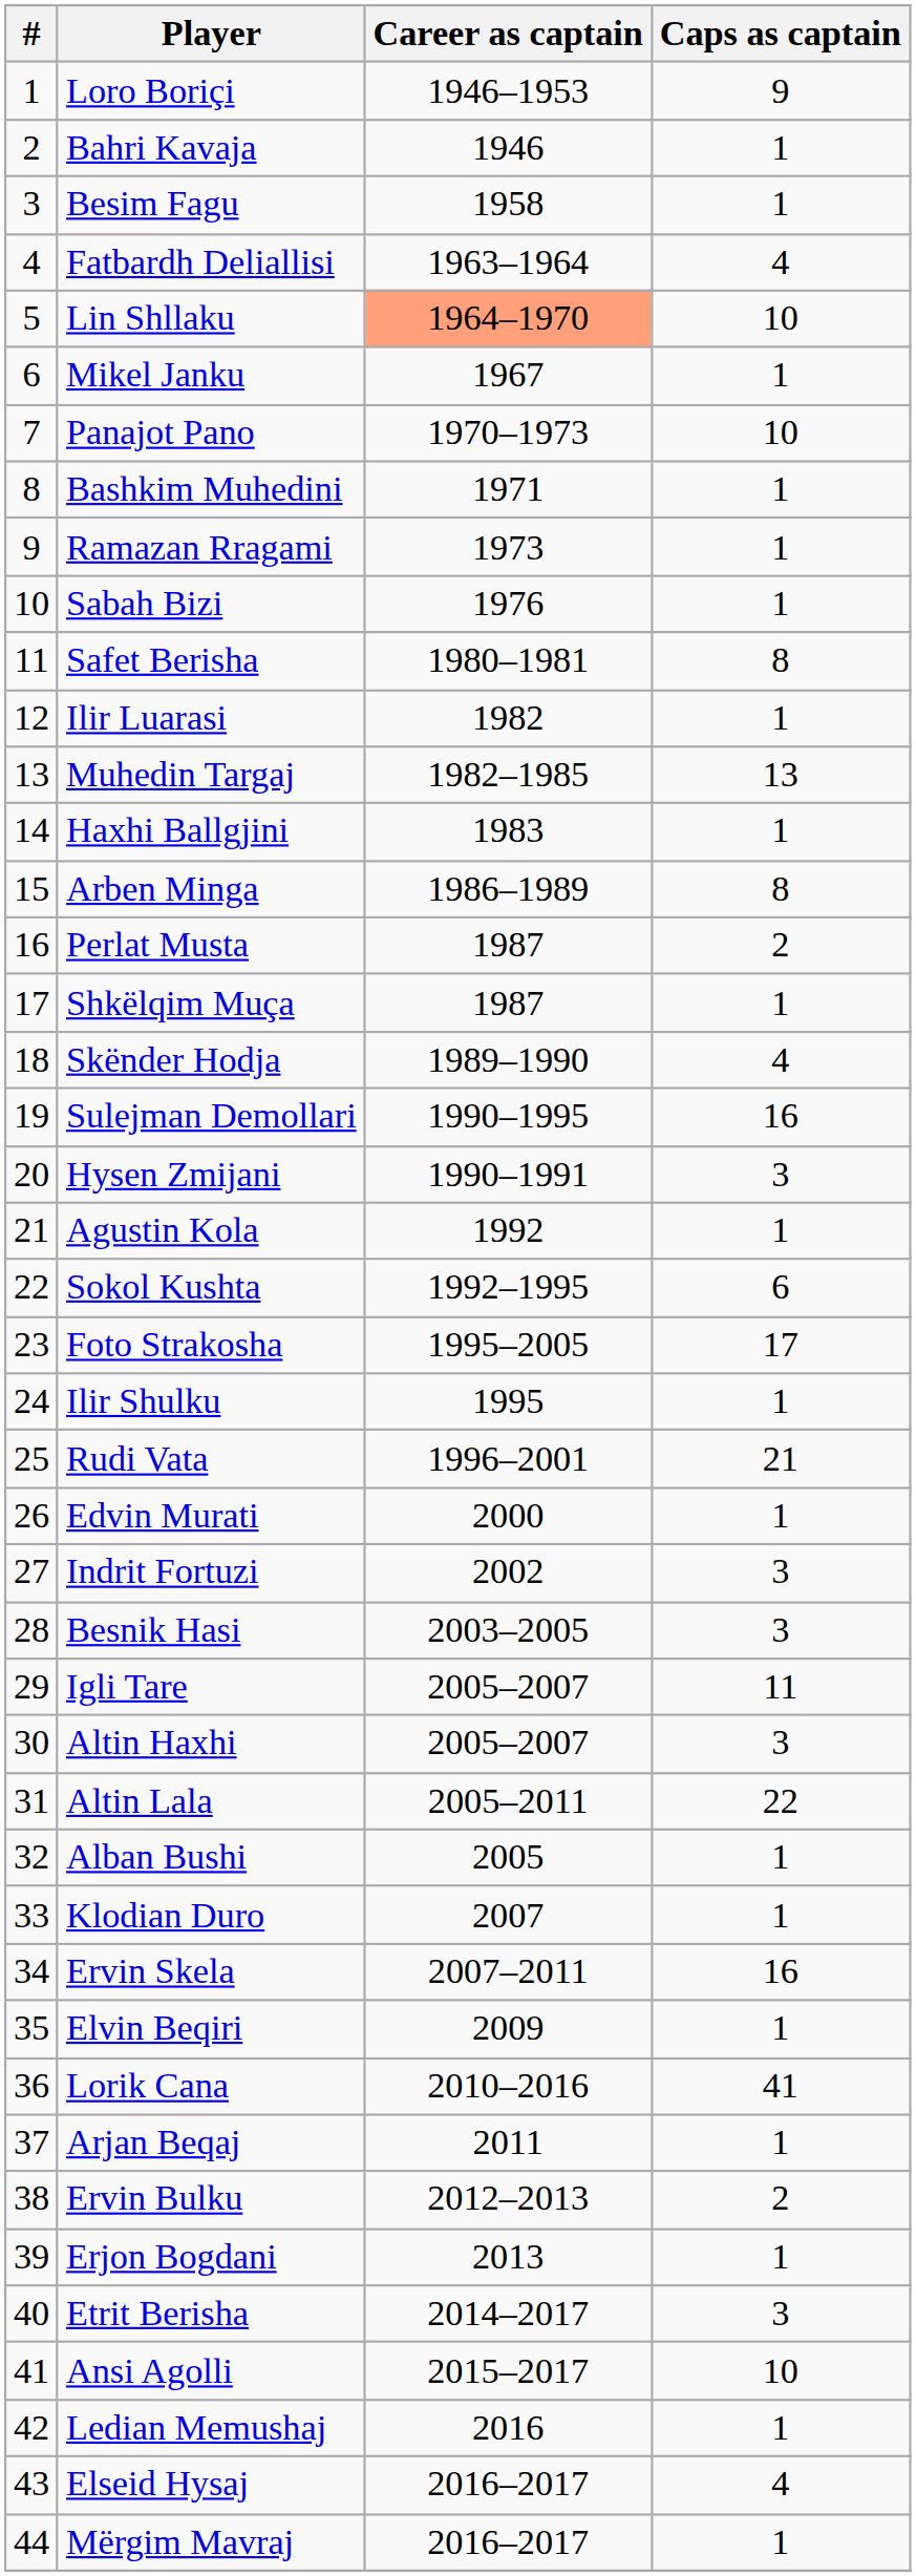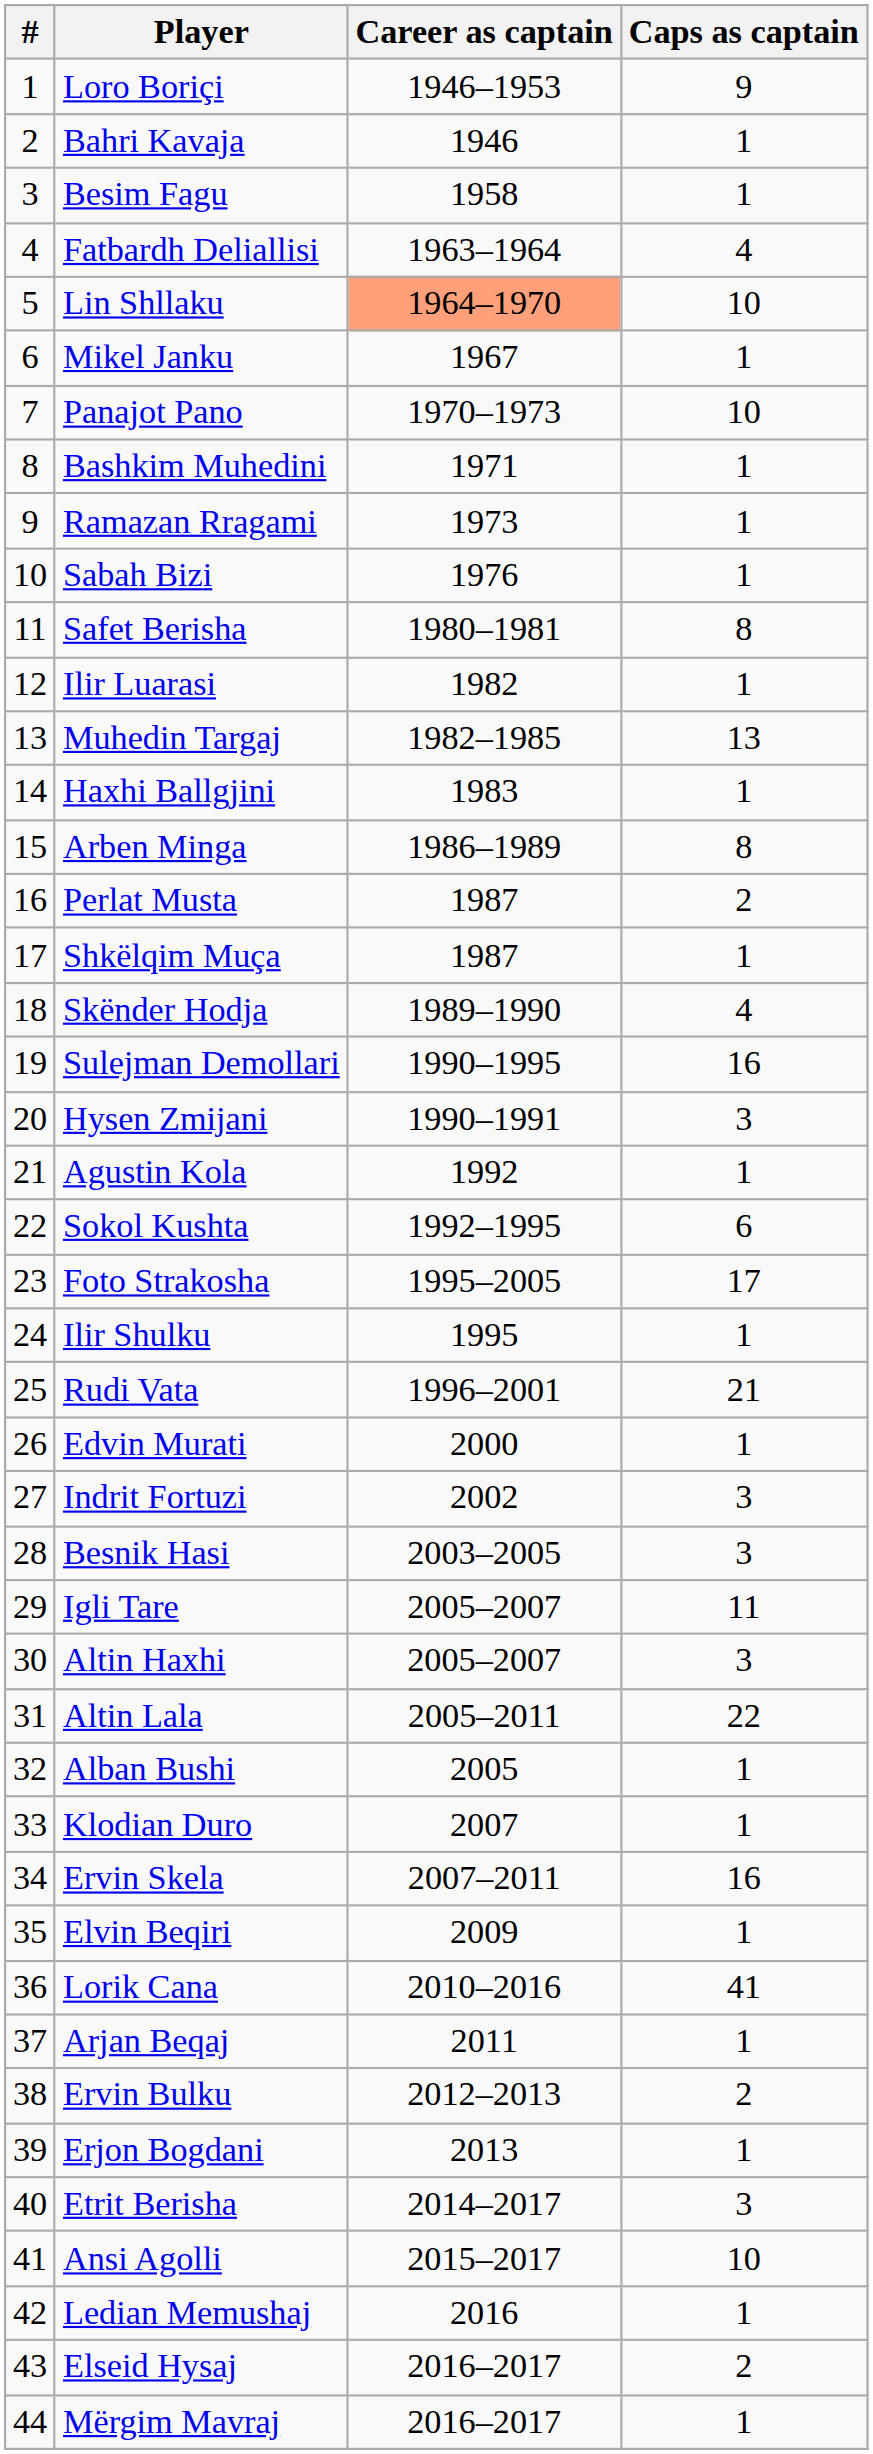 <table class="wikitable sortable" style="text-align: center;">
 <tr>
 <th>#</th>
 <th>Player</th>
 <th>Career as captain</th>
 <th data-sort-type="number">Caps as captain</th>
 </tr>
 <tr>
 <td>1</td>
 <td style="text-align:left;"><a href='#'>Loro Boriçi</a></td>
 <td>1946–1953</td>
 <td>9</td>
 </tr>
 <tr>
 <td>2</td>
 <td style="text-align:left;"><a href='#'>Bahri Kavaja</a></td>
 <td>1946</td>
 <td>1</td>
 </tr>
 <tr>
 <td>3</td>
 <td style="text-align:left;"><a href='#'>Besim Fagu</a></td>
 <td>1958</td>
 <td>1</td>
 </tr>
 <tr>
 <td>4</td>
 <td style="text-align:left;"><a href='#'>Fatbardh Deliallisi</a></td>
 <td>1963–1964</td>
 <td>4</td>
 </tr>
 <tr>
 <td>5</td>
 <td style="text-align:left;"><a href='#'>Lin Shllaku</a></td>
 <td style="background: lightsalmon;">1964–1970</td>
 <td>10</td>
 </tr>
 <tr>
 <td>6</td>
 <td style="text-align:left;"><a href='#'>Mikel Janku</a></td>
 <td>1967</td>
 <td>1</td>
 </tr>
 <tr>
 <td>7</td>
 <td style="text-align:left;"><a href='#'>Panajot Pano</a></td>
 <td>1970–1973</td>
 <td>10</td>
 </tr>
 <tr>
 <td>8</td>
 <td style="text-align:left;"><a href='#'>Bashkim Muhedini</a></td>
 <td>1971</td>
 <td>1</td>
 </tr>
 <tr>
 <td>9</td>
 <td style="text-align:left;"><a href='#'>Ramazan Rragami</a></td>
 <td>1973</td>
 <td>1</td>
 </tr>
 <tr>
 <td>10</td>
 <td style="text-align:left;"><a href='#'>Sabah Bizi</a></td>
 <td>1976</td>
 <td>1</td>
 </tr>
 <tr>
 <td>11</td>
 <td style="text-align:left;"><a href='#'>Safet Berisha</a></td>
 <td>1980–1981</td>
 <td>8</td>
 </tr>
 <tr>
 <td>12</td>
 <td style="text-align:left;"><a href='#'>Ilir Luarasi</a></td>
 <td>1982</td>
 <td>1</td>
 </tr>
 <tr>
 <td>13</td>
 <td style="text-align:left;"><a href='#'>Muhedin Targaj</a></td>
 <td>1982–1985</td>
 <td>13</td>
 </tr>
 <tr>
 <td>14</td>
 <td style="text-align:left;"><a href='#'>Haxhi Ballgjini</a></td>
 <td>1983</td>
 <td>1</td>
 </tr>
 <tr>
 <td>15</td>
 <td style="text-align:left;"><a href='#'>Arben Minga</a></td>
 <td>1986–1989</td>
 <td>8</td>
 </tr>
 <tr>
 <td>16</td>
 <td style="text-align:left;"><a href='#'>Perlat Musta</a></td>
 <td>1987</td>
 <td>2</td>
 </tr>
 <tr>
 <td>17</td>
 <td style="text-align:left;"><a href='#'>Shkëlqim Muça</a></td>
 <td>1987</td>
 <td>1</td>
 </tr>
 <tr>
 <td>18</td>
 <td style="text-align:left;"><a href='#'>Skënder Hodja</a></td>
 <td>1989–1990</td>
 <td>4</td>
 </tr>
 <tr>
 <td>19</td>
 <td style="text-align:left;"><a href='#'>Sulejman Demollari</a></td>
 <td>1990–1995</td>
 <td>16</td>
 </tr>
 <tr>
 <td>20</td>
 <td style="text-align:left;"><a href='#'>Hysen Zmijani</a></td>
 <td>1990–1991</td>
 <td>3</td>
 </tr>
 <tr>
 <td>21</td>
 <td style="text-align:left;"><a href='#'>Agustin Kola</a></td>
 <td>1992</td>
 <td>1</td>
 </tr>
 <tr>
 <td>22</td>
 <td style="text-align:left;"><a href='#'>Sokol Kushta</a></td>
 <td>1992–1995</td>
 <td>6</td>
 </tr>
 <tr>
 <td>23</td>
 <td style="text-align:left;"><a href='#'>Foto Strakosha</a></td>
 <td>1995–2005</td>
 <td>17</td>
 </tr>
 <tr>
 <td>24</td>
 <td style="text-align:left;"><a href='#'>Ilir Shulku</a></td>
 <td>1995</td>
 <td>1</td>
 </tr>
 <tr>
 <td>25</td>
 <td style="text-align:left;"><a href='#'>Rudi Vata</a></td>
 <td>1996–2001</td>
 <td>21</td>
 </tr>
 <tr>
 <td>26</td>
 <td style="text-align:left;"><a href='#'>Edvin Murati</a></td>
 <td>2000</td>
 <td>1</td>
 </tr>
 <tr>
 <td>27</td>
 <td style="text-align:left;"><a href='#'>Indrit Fortuzi</a></td>
 <td>2002</td>
 <td>3</td>
 </tr>
 <tr>
 <td>28</td>
 <td style="text-align:left;"><a href='#'>Besnik Hasi</a></td>
 <td>2003–2005</td>
 <td>3</td>
 </tr>
 <tr>
 <td>29</td>
 <td style="text-align:left;"><a href='#'>Igli Tare</a></td>
 <td>2005–2007</td>
 <td>11</td>
 </tr>
 <tr>
 <td>30</td>
 <td style="text-align:left;"><a href='#'>Altin Haxhi</a></td>
 <td>2005–2007</td>
 <td>3</td>
 </tr>
 <tr>
 <td>31</td>
 <td style="text-align:left;"><a href='#'>Altin Lala</a></td>
 <td>2005–2011</td>
 <td>22</td>
 </tr>
 <tr>
 <td>32</td>
 <td style="text-align:left;"><a href='#'>Alban Bushi</a></td>
 <td>2005</td>
 <td>1</td>
 </tr>
 <tr>
 <td>33</td>
 <td style="text-align:left;"><a href='#'>Klodian Duro</a></td>
 <td>2007</td>
 <td>1</td>
 </tr>
 <tr>
 <td>34</td>
 <td style="text-align:left;"><a href='#'>Ervin Skela</a></td>
 <td>2007–2011</td>
 <td>16</td>
 </tr>
 <tr>
 <td>35</td>
 <td style="text-align:left;"><a href='#'>Elvin Beqiri</a></td>
 <td>2009</td>
 <td>1</td>
 </tr>
 <tr>
 <td>36</td>
 <td style="text-align:left;"><a href='#'>Lorik Cana</a></td>
 <td>2010–2016</td>
 <td>41</td>
 </tr>
 <tr>
 <td>37</td>
 <td style="text-align:left;"><a href='#'>Arjan Beqaj</a></td>
 <td>2011</td>
 <td>1</td>
 </tr>
 <tr>
 <td>38</td>
 <td style="text-align:left;"><a href='#'>Ervin Bulku</a></td>
 <td>2012–2013</td>
 <td>2</td>
 </tr>
 <tr>
 <td>39</td>
 <td style="text-align:left;"><a href='#'>Erjon Bogdani</a></td>
 <td>2013</td>
 <td>1</td>
 </tr>
 <tr>
 <td>40</td>
 <td style="text-align:left;"><a href='#'>Etrit Berisha</a></td>
 <td>2014–2017</td>
 <td>3</td>
 </tr>
 <tr>
 <td>41</td>
 <td style="text-align:left;"><a href='#'>Ansi Agolli</a></td>
 <td>2015–2017</td>
 <td>10</td>
 </tr>
 <tr>
 <td>42</td>
 <td style="text-align:left;"><a href='#'>Ledian Memushaj</a></td>
 <td>2016</td>
 <td>1</td>
 </tr>
 <tr>
 <td>43</td>
 <td style="text-align:left;"><a href='#'>Elseid Hysaj</a></td>
 <td>2016–2017</td>
-<td>4</td>
+<td>2</td>
 </tr>
 <tr>
 <td>44</td>
 <td style="text-align:left;"><a href='#'>Mërgim Mavraj</a></td>
 <td>2016–2017</td>
 <td>1</td>
 </tr>
 <tr>
 </tr>
 </table>
